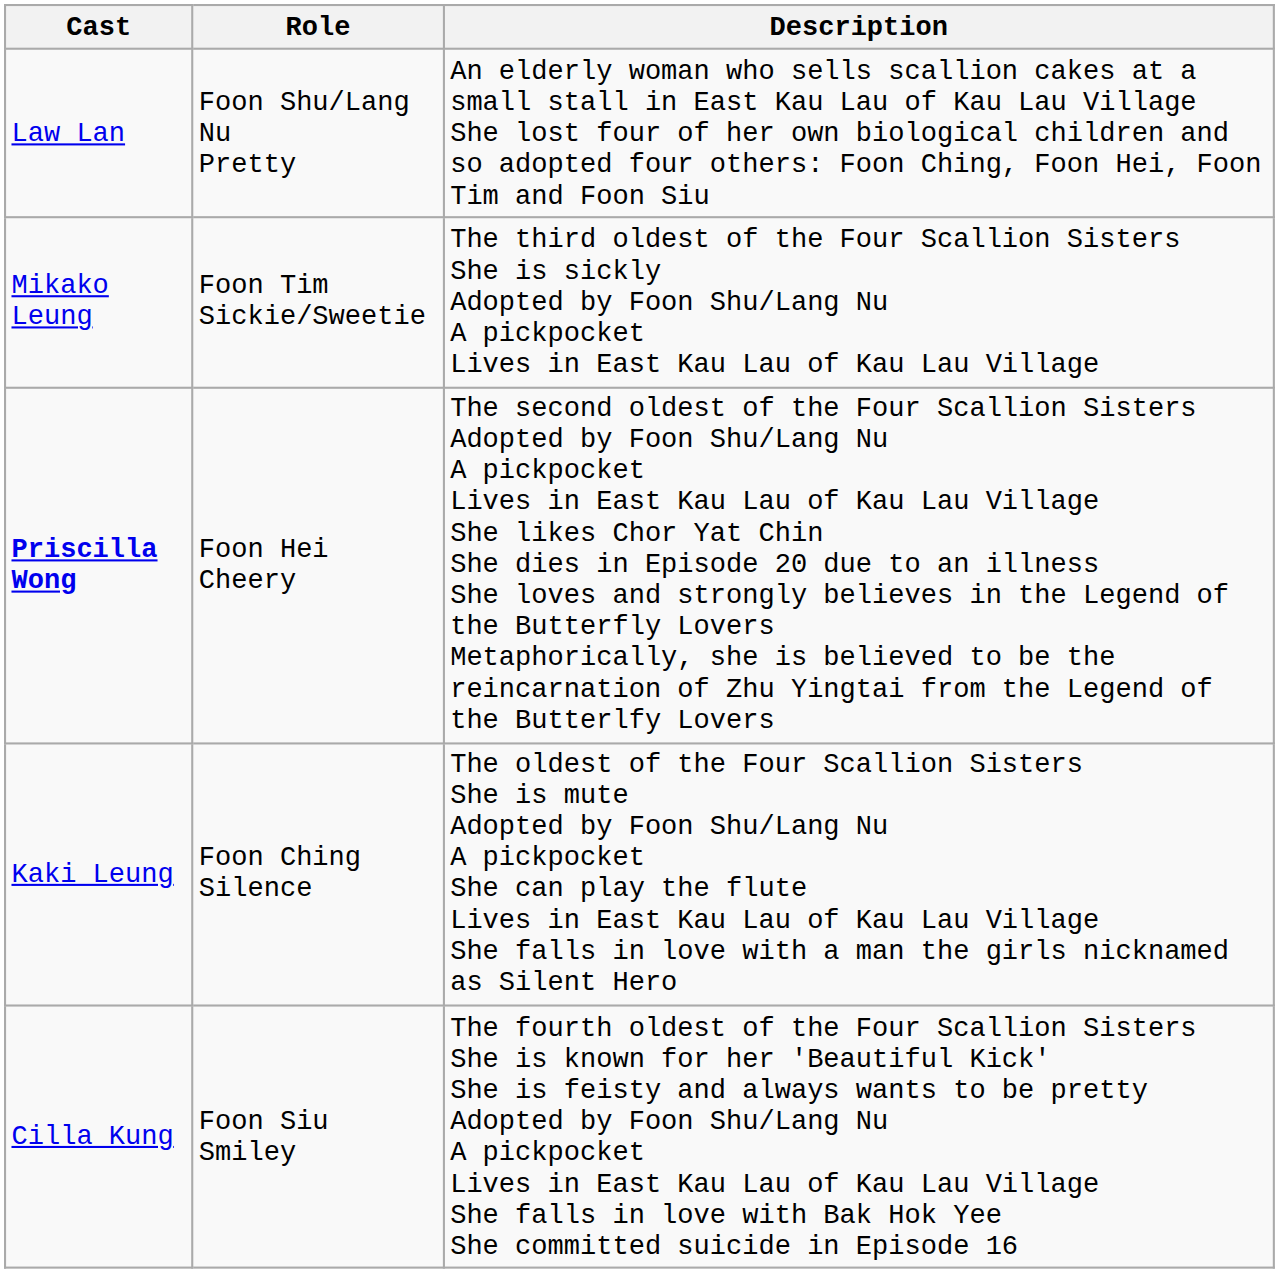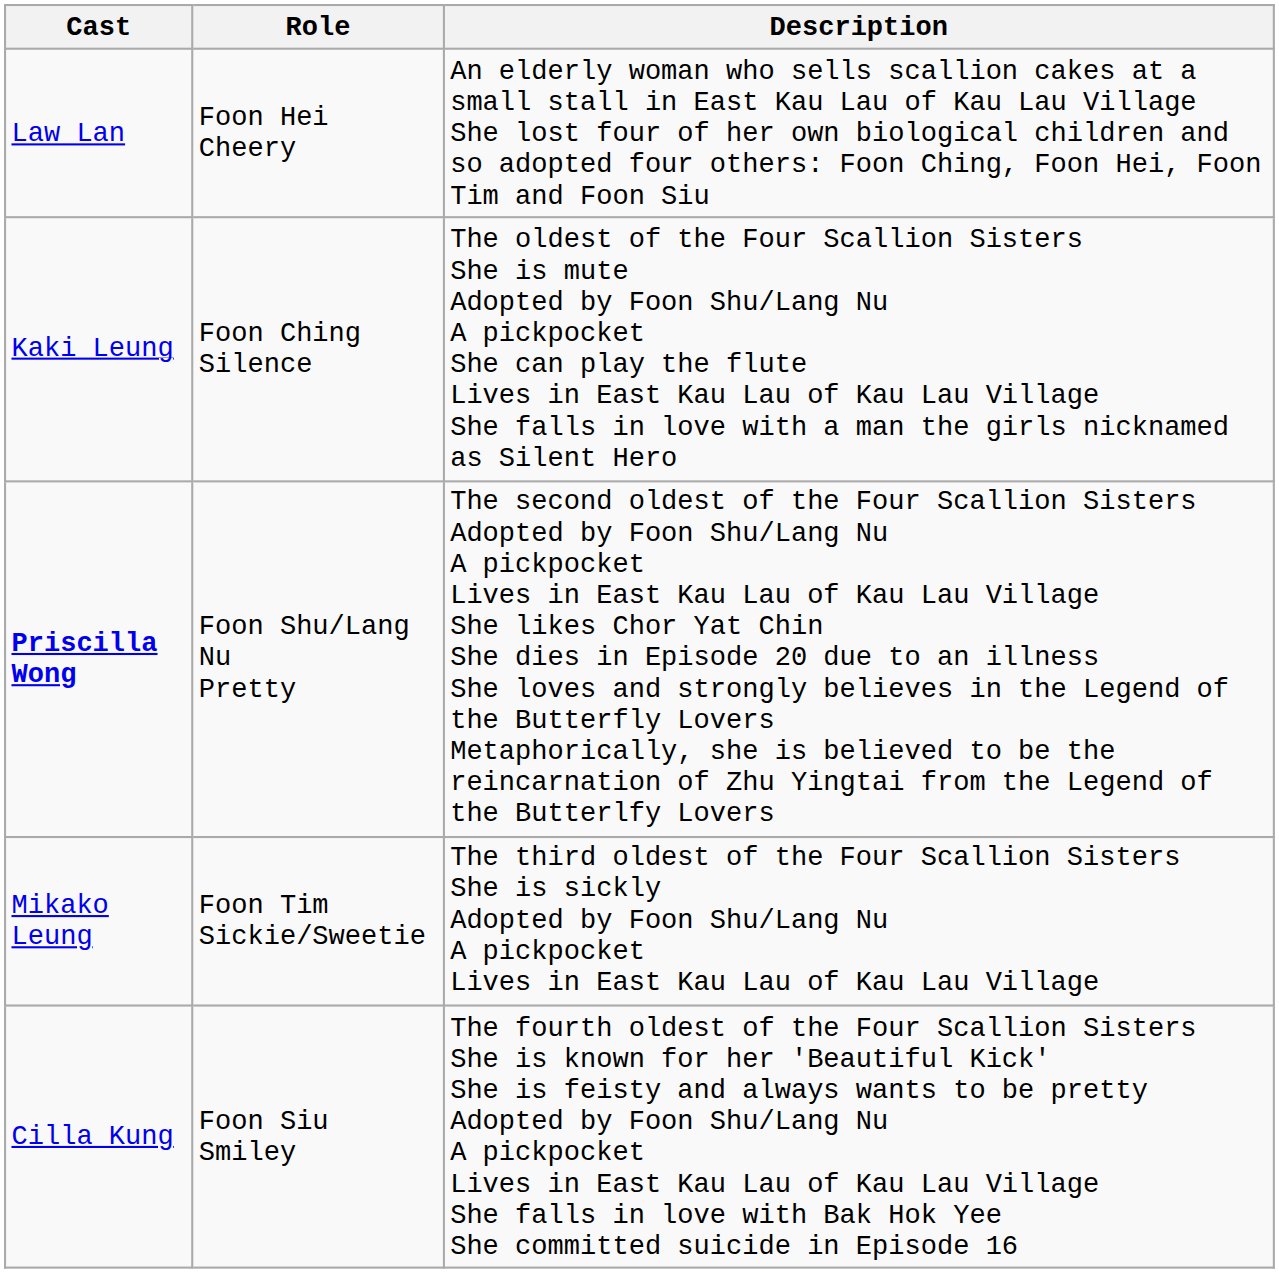 <table class="wikitable sortable">
 <tr>
 <th>Cast</th>
 <th>Role</th>
 <th>Description</th>
 </tr>
 <tr>
 <td><a href='#'>Law Lan</a></td>
+<td>Foon Hei<br>Cheery</td>
+<td>An elderly woman who sells scallion cakes at a small stall in East Kau Lau of Kau Lau Village<br>She lost four of her own biological children and so adopted four others: Foon Ching, Foon Hei, Foon Tim and Foon Siu</td>
+</tr>
+<tr>
+<td><a href='#'>Kaki Leung</a></td>
+<td>Foon Ching<br>Silence</td>
+<td>The oldest of the Four Scallion Sisters<br>She is mute<br>Adopted by Foon Shu/Lang Nu<br>A pickpocket<br>She can play the flute<br>Lives in East Kau Lau of Kau Lau Village<br>She falls in love with a man the girls nicknamed as Silent Hero</td>
+</tr>
+<tr>
+<td><strong><a href='#'>Priscilla Wong</a></strong></td>
 <td>Foon Shu/Lang Nu<br>Pretty</td>
-<td>An elderly woman who sells scallion cakes at a small stall in East Kau Lau of Kau Lau Village<br>She lost four of her own biological children and so adopted four others: Foon Ching, Foon Hei, Foon Tim and Foon Siu</td>
+<td>The second oldest of the Four Scallion Sisters<br>Adopted by Foon Shu/Lang Nu<br>A pickpocket<br>Lives in East Kau Lau of Kau Lau Village<br>She likes Chor Yat Chin<br>She dies in Episode 20 due to an illness<br>She loves and strongly believes in the Legend of the Butterfly Lovers<br>Metaphorically, she is believed to be the reincarnation of Zhu Yingtai from the Legend of the Butterlfy Lovers</td>
 </tr>
 <tr>
 <td><a href='#'>Mikako Leung</a></td>
 <td>Foon Tim<br>Sickie/Sweetie</td>
 <td>The third oldest of the Four Scallion Sisters<br>She is sickly<br>Adopted by Foon Shu/Lang Nu<br>A pickpocket<br>Lives in East Kau Lau of Kau Lau Village</td>
 </tr>
 <tr>
-<td><strong><a href='#'>Priscilla Wong</a></strong></td>
-<td>Foon Hei<br>Cheery</td>
-<td>The second oldest of the Four Scallion Sisters<br>Adopted by Foon Shu/Lang Nu<br>A pickpocket<br>Lives in East Kau Lau of Kau Lau Village<br>She likes Chor Yat Chin<br>She dies in Episode 20 due to an illness<br>She loves and strongly believes in the Legend of the Butterfly Lovers<br>Metaphorically, she is believed to be the reincarnation of Zhu Yingtai from the Legend of the Butterlfy Lovers</td>
-</tr>
-<tr>
-<td><a href='#'>Kaki Leung</a></td>
-<td>Foon Ching<br>Silence</td>
-<td>The oldest of the Four Scallion Sisters<br>She is mute<br>Adopted by Foon Shu/Lang Nu<br>A pickpocket<br>She can play the flute<br>Lives in East Kau Lau of Kau Lau Village<br>She falls in love with a man the girls nicknamed as Silent Hero</td>
-</tr>
-<tr>
 <td><a href='#'>Cilla Kung</a></td>
 <td>Foon Siu<br>Smiley</td>
 <td>The fourth oldest of the Four Scallion Sisters<br>She is known for her 'Beautiful Kick'<br>She is feisty and always wants to be pretty<br>Adopted by Foon Shu/Lang Nu<br>A pickpocket<br>Lives in East Kau Lau of Kau Lau Village<br>She falls in love with Bak Hok Yee<br>She committed suicide in Episode 16</td>
 </tr>
 </table>
